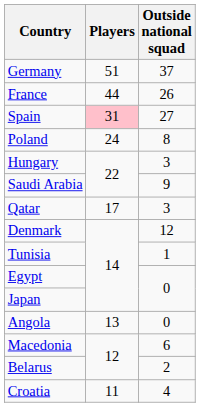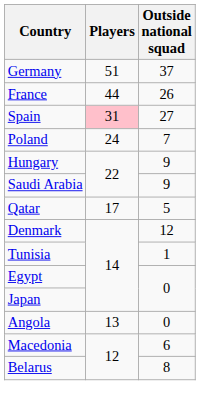 <table class="wikitable sortable">
 <tr>
 <th>Country</th>
 <th>Players</th>
 <th>Outside<br>national<br>squad</th>
 </tr>
 <tr>
 <td> <a href='#'>Germany</a></td>
 <td style="text-align:center">51</td>
 <td style="text-align:center">37</td>
 </tr>
 <tr>
 <td> <a href='#'>France</a></td>
 <td style="text-align:center">44</td>
 <td style="text-align:center">26</td>
 </tr>
 <tr>
 <td> <a href='#'>Spain</a></td>
 <td style="background: pink; text-align:center">31</td>
 <td style="text-align:center">27</td>
 </tr>
 <tr>
 <td> <a href='#'>Poland</a></td>
 <td style="text-align:center">24</td>
-<td style="text-align:center">8</td>
+<td style="text-align:center">7</td>
 </tr>
 <tr>
 <td> <a href='#'>Hungary</a></td>
 <td rowspan=2; style="text-align:center">22</td>
-<td style="text-align:center">3</td>
+<td style="text-align:center">9</td>
 </tr>
 <tr>
 <td> <a href='#'>Saudi Arabia</a></td>
 <td style="text-align:center">9</td>
 </tr>
 <tr>
 <td> <a href='#'>Qatar</a></td>
 <td style="text-align:center">17</td>
-<td style="text-align:center">3</td>
+<td style="text-align:center">5</td>
 </tr>
 <tr>
 <td> <a href='#'>Denmark</a></td>
 <td rowspan=4; style="text-align:center">14</td>
 <td style="text-align:center">12</td>
 </tr>
 <tr>
 <td> <a href='#'>Tunisia</a></td>
 <td style="text-align:center">1</td>
 </tr>
 <tr>
 <td> <a href='#'>Egypt</a></td>
 <td rowspan=2; style="text-align:center">0</td>
 </tr>
 <tr>
 <td> <a href='#'>Japan</a></td>
 </tr>
 <tr>
 <td> <a href='#'>Angola</a></td>
 <td style="text-align:center">13</td>
 <td style="text-align:center">0</td>
 </tr>
 <tr>
 <td> <a href='#'>Macedonia</a></td>
 <td rowspan=2; style="text-align:center">12</td>
 <td style="text-align:center">6</td>
 </tr>
 <tr>
 <td> <a href='#'>Belarus</a></td>
-<td style="text-align:center">2</td>
-</tr>
-<tr>
-<td> <a href='#'>Croatia</a></td>
-<td style="text-align:center">11</td>
-<td style="text-align:center">4</td>
+<td style="text-align:center">8</td>
 </tr>
 </table>
